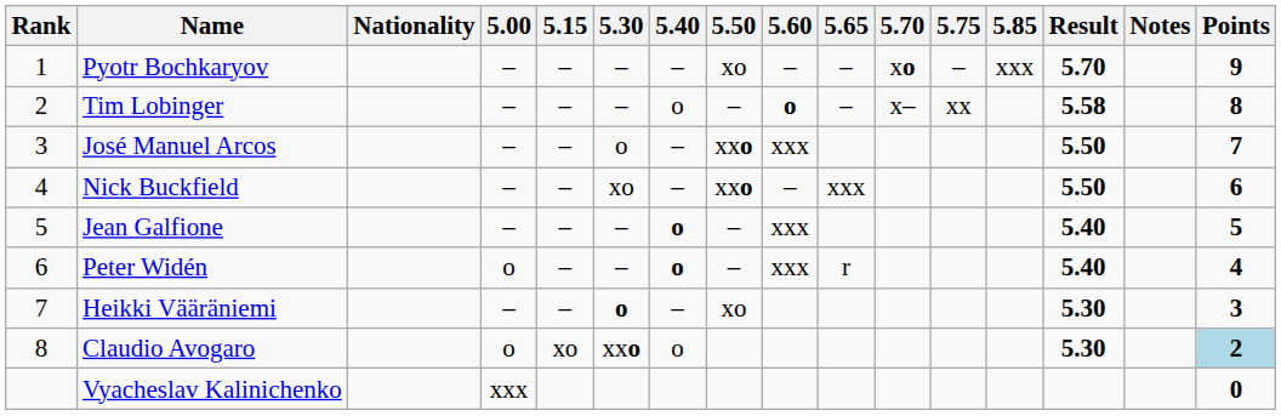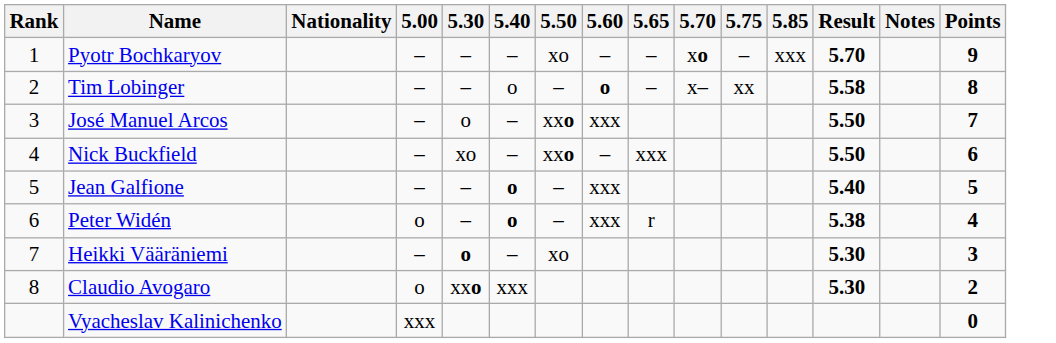 <table class="wikitable sortable" style="text-align:center">
 <tr>
 <th>Rank</th>
 <th>Name</th>
 <th>Nationality</th>
 <th>5.00</th>
-<th>5.15</th>
 <th>5.30</th>
 <th>5.40</th>
 <th>5.50</th>
 <th>5.60</th>
 <th>5.65</th>
 <th>5.70</th>
 <th>5.75</th>
 <th>5.85</th>
 <th>Result</th>
 <th>Notes</th>
 <th>Points</th>
 </tr>
 <tr>
 <td>1</td>
 <td align=left><a href='#'>Pyotr Bochkaryov</a></td>
 <td align=left></td>
 <td>–</td>
 <td>–</td>
 <td>–</td>
-<td>–</td>
 <td>xo</td>
 <td>–</td>
 <td>–</td>
 <td>x<strong>o</strong></td>
 <td>–</td>
 <td>xxx</td>
 <td><strong>5.70</strong></td>
 <td></td>
 <td><strong>9</strong></td>
 </tr>
 <tr>
 <td>2</td>
 <td align=left><a href='#'>Tim Lobinger</a></td>
 <td align=left></td>
-<td>–</td>
 <td>–</td>
 <td>–</td>
 <td>o</td>
 <td>–</td>
 <td><strong>o</strong></td>
 <td>–</td>
 <td>x–</td>
 <td>xx</td>
 <td></td>
 <td><strong>5.58</strong></td>
 <td></td>
 <td><strong>8</strong></td>
 </tr>
 <tr>
 <td>3</td>
 <td align=left><a href='#'>José Manuel Arcos</a></td>
 <td align=left></td>
 <td>–</td>
-<td>–</td>
 <td>o</td>
 <td>–</td>
 <td>xx<strong>o</strong></td>
 <td>xxx</td>
 <td></td>
 <td></td>
 <td></td>
 <td></td>
 <td><strong>5.50</strong></td>
 <td></td>
 <td><strong>7</strong></td>
 </tr>
 <tr>
 <td>4</td>
 <td align=left><a href='#'>Nick Buckfield</a></td>
 <td align=left></td>
-<td>–</td>
 <td>–</td>
 <td>xo</td>
 <td>–</td>
 <td>xx<strong>o</strong></td>
 <td>–</td>
 <td>xxx</td>
 <td></td>
 <td></td>
 <td></td>
 <td><strong>5.50</strong></td>
 <td></td>
 <td><strong>6</strong></td>
 </tr>
 <tr>
 <td>5</td>
 <td align=left><a href='#'>Jean Galfione</a></td>
 <td align=left></td>
 <td>–</td>
 <td>–</td>
-<td>–</td>
 <td><strong>o</strong></td>
 <td>–</td>
 <td>xxx</td>
 <td></td>
 <td></td>
 <td></td>
 <td></td>
 <td><strong>5.40</strong></td>
 <td></td>
 <td><strong>5</strong></td>
 </tr>
 <tr>
 <td>6</td>
 <td align=left><a href='#'>Peter Widén</a></td>
 <td align=left></td>
 <td>o</td>
 <td>–</td>
-<td>–</td>
 <td><strong>o</strong></td>
 <td>–</td>
 <td>xxx</td>
 <td>r</td>
 <td></td>
 <td></td>
 <td></td>
-<td><strong>5.40</strong></td>
+<td><strong>5.38</strong></td>
 <td></td>
 <td><strong>4</strong></td>
 </tr>
 <tr>
 <td>7</td>
 <td align=left><a href='#'>Heikki Vääräniemi</a></td>
 <td align=left></td>
-<td>–</td>
 <td>–</td>
 <td><strong>o</strong></td>
 <td>–</td>
 <td>xo</td>
 <td></td>
 <td></td>
 <td></td>
 <td></td>
 <td></td>
 <td><strong>5.30</strong></td>
 <td></td>
 <td><strong>3</strong></td>
 </tr>
 <tr>
 <td>8</td>
 <td align=left><a href='#'>Claudio Avogaro</a></td>
 <td align=left></td>
 <td>o</td>
-<td>xo</td>
 <td>xx<strong>o</strong></td>
-<td>o</td>
+<td>xxx</td>
 <td></td>
 <td></td>
 <td></td>
 <td></td>
 <td></td>
 <td></td>
 <td><strong>5.30</strong></td>
 <td></td>
-<td style="background: lightblue;"><strong>2</strong></td>
+<td><strong>2</strong></td>
 </tr>
 <tr>
 <td></td>
 <td align=left><a href='#'>Vyacheslav Kalinichenko</a></td>
 <td align=left></td>
 <td>xxx</td>
 <td></td>
 <td></td>
 <td></td>
 <td></td>
 <td></td>
 <td></td>
 <td></td>
 <td></td>
-<td></td>
 <td><strong></strong></td>
 <td></td>
 <td><strong>0</strong></td>
 </tr>
 </table>
